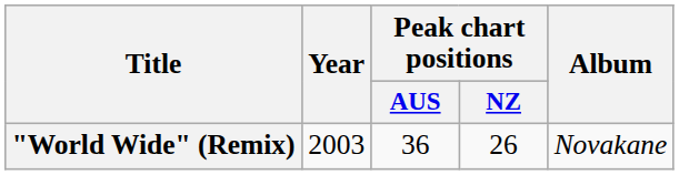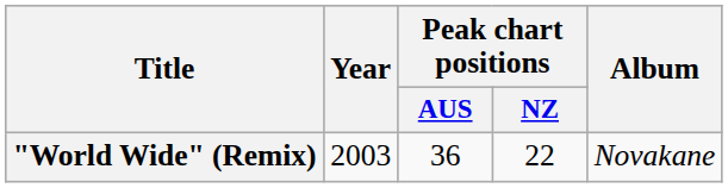 <table class="wikitable plainrowheaders" style="text-align:center;">
 <tr>
 <th scope="col" rowspan="2">Title</th>
 <th scope="col" rowspan="2">Year</th>
 <th scope="col" colspan="2">Peak chart positions</th>
 <th scope="col" rowspan="2">Album</th>
 </tr>
 <tr>
 <th scope="col" style="width:3em;font-size:90%;"><a href='#'>AUS</a><br></th>
 <th scope="col" style="width:3em;font-size:90%;"><a href='#'>NZ</a><br></th>
 </tr>
 <tr>
 <th scope="row">"World Wide" (Remix)<br></th>
 <td>2003</td>
 <td>36</td>
-<td>26</td>
+<td>22</td>
 <td><em>Novakane</em></td>
 </tr>
 </table>
